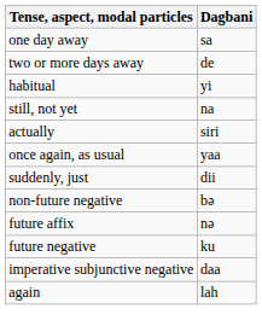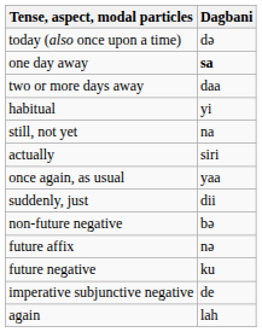 <table class="wikitable">
 <tr>
 <th>Tense, aspect, modal particles</th>
 <th>Dagbani</th>
 </tr>
 <tr>
+<td>today (<em>also</em> once upon a time)</td>
+<td>də</td>
+</tr>
+<tr>
 <td>one day away</td>
-<td>sa</td>
+<td><strong>sa</strong></td>
 </tr>
 <tr>
 <td>two or more days away</td>
-<td>de</td>
+<td>daa</td>
 </tr>
 <tr>
 <td>habitual</td>
 <td>yi</td>
 </tr>
 <tr>
 <td>still, not yet</td>
 <td>na</td>
 </tr>
 <tr>
 <td>actually</td>
 <td>siri</td>
 </tr>
 <tr>
 <td>once again, as usual</td>
 <td>yaa</td>
 </tr>
 <tr>
 <td>suddenly, just</td>
 <td>dii</td>
 </tr>
 <tr>
 <td>non-future negative</td>
 <td>bə</td>
 </tr>
 <tr>
 <td>future affix</td>
 <td>nə</td>
 </tr>
 <tr>
 <td>future negative</td>
 <td>ku</td>
 </tr>
 <tr>
 <td>imperative subjunctive negative</td>
-<td>daa</td>
+<td>de</td>
 </tr>
 <tr>
 <td>again</td>
 <td>lah</td>
 </tr>
 </table>
